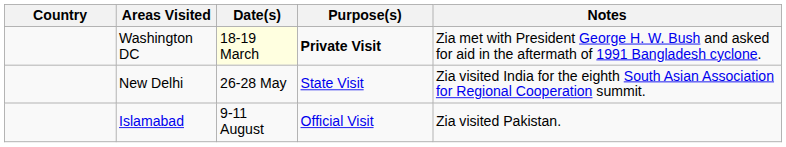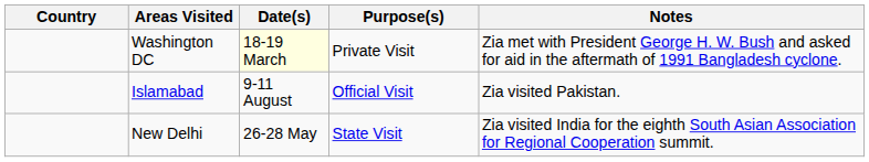 <table class="wikitable outercollapse sortable" style="margin: 1em auto 1em auto">
 <tr>
 <th width="150">Country</th>
 <th width="120">Areas Visited</th>
 <th width="100">Date(s)</th>
 <th width="180">Purpose(s)</th>
 <th width="550">Notes</th>
 </tr>
 <tr>
 <td></td>
 <td>Washington DC</td>
 <td style="background: lightyellow;">18-19 March</td>
-<td><strong>Private Visit</strong></td>
+<td>Private Visit</td>
 <td>Zia met with President <a href='#'>George H. W. Bush</a> and asked for aid in the aftermath of <a href='#'>1991 Bangladesh cyclone</a>.</td>
+</tr>
+<tr>
+<td></td>
+<td><a href='#'>Islamabad</a></td>
+<td>9-11 August</td>
+<td><a href='#'>Official Visit</a></td>
+<td>Zia visited Pakistan.</td>
 </tr>
 <tr>
 <td></td>
 <td>New Delhi</td>
 <td>26-28 May</td>
 <td><a href='#'>State Visit</a></td>
 <td>Zia visited India for the eighth <a href='#'>South Asian Association for Regional Cooperation</a> summit.</td>
 </tr>
-<tr>
-<td></td>
-<td><a href='#'>Islamabad</a></td>
-<td>9-11 August</td>
-<td><a href='#'>Official Visit</a></td>
-<td>Zia visited Pakistan.</td>
-</tr>
 </table>
